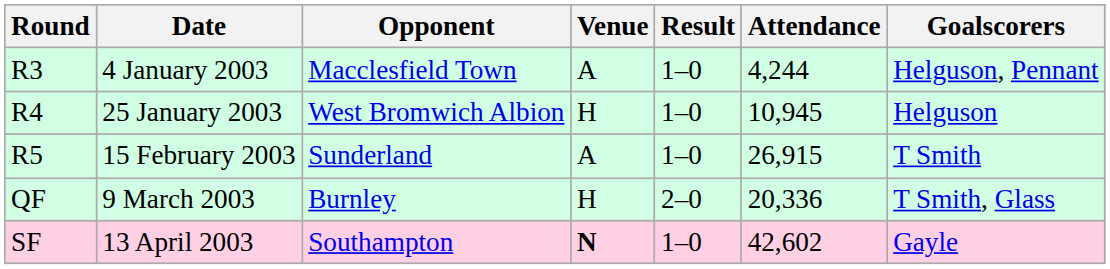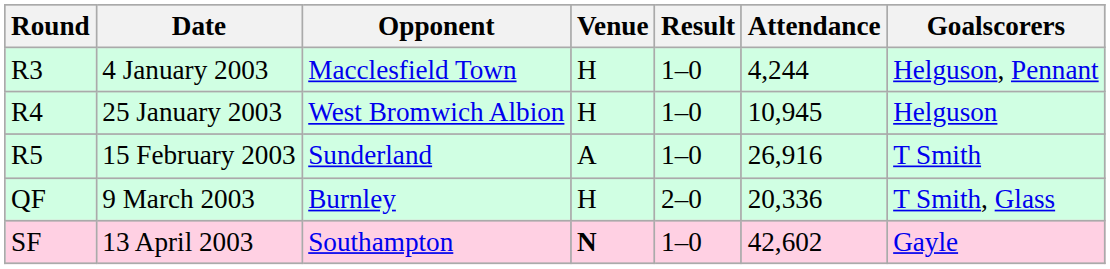 <table class="wikitable">
 <tr>
 <th>Round</th>
 <th>Date</th>
 <th>Opponent</th>
 <th>Venue</th>
 <th>Result</th>
 <th>Attendance</th>
 <th>Goalscorers</th>
 </tr>
 <tr style="background-color: #d0ffe3;">
 <td>R3</td>
 <td>4 January 2003</td>
 <td><a href='#'>Macclesfield Town</a></td>
-<td>A</td>
+<td>H</td>
 <td>1–0</td>
 <td>4,244</td>
 <td><a href='#'>Helguson</a>, <a href='#'>Pennant</a></td>
 </tr>
 <tr style="background-color: #d0ffe3;">
 <td>R4</td>
 <td>25 January 2003</td>
 <td><a href='#'>West Bromwich Albion</a></td>
 <td>H</td>
 <td>1–0</td>
 <td>10,945</td>
 <td><a href='#'>Helguson</a></td>
 </tr>
 <tr style="background-color: #d0ffe3;">
 <td>R5</td>
 <td>15 February 2003</td>
 <td><a href='#'>Sunderland</a></td>
 <td>A</td>
 <td>1–0</td>
-<td>26,915</td>
+<td>26,916</td>
 <td><a href='#'>T Smith</a></td>
 </tr>
 <tr style="background-color: #d0ffe3;">
 <td>QF</td>
 <td>9 March 2003</td>
 <td><a href='#'>Burnley</a></td>
 <td>H</td>
 <td>2–0</td>
 <td>20,336</td>
 <td><a href='#'>T Smith</a>, <a href='#'>Glass</a></td>
 </tr>
 <tr style="background-color: #ffd0e3;">
 <td>SF</td>
 <td>13 April 2003</td>
 <td><a href='#'>Southampton</a></td>
 <td><strong>N</strong></td>
 <td>1–0</td>
 <td>42,602</td>
 <td><a href='#'>Gayle</a></td>
 </tr>
 </table>
